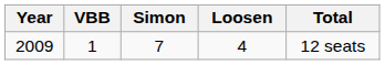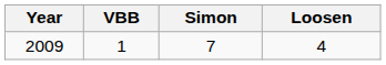 <table class="wikitable" width="350">
 <tr>
 <th>Year</th>
 <th>VBB</th>
 <th>Simon</th>
 <th>Loosen</th>
-<th>Total</th>
 </tr>
 <tr align="center">
 <td>2009</td>
 <td>1</td>
 <td>7</td>
 <td>4</td>
-<td>12 seats</td>
 </tr>
 </table>
